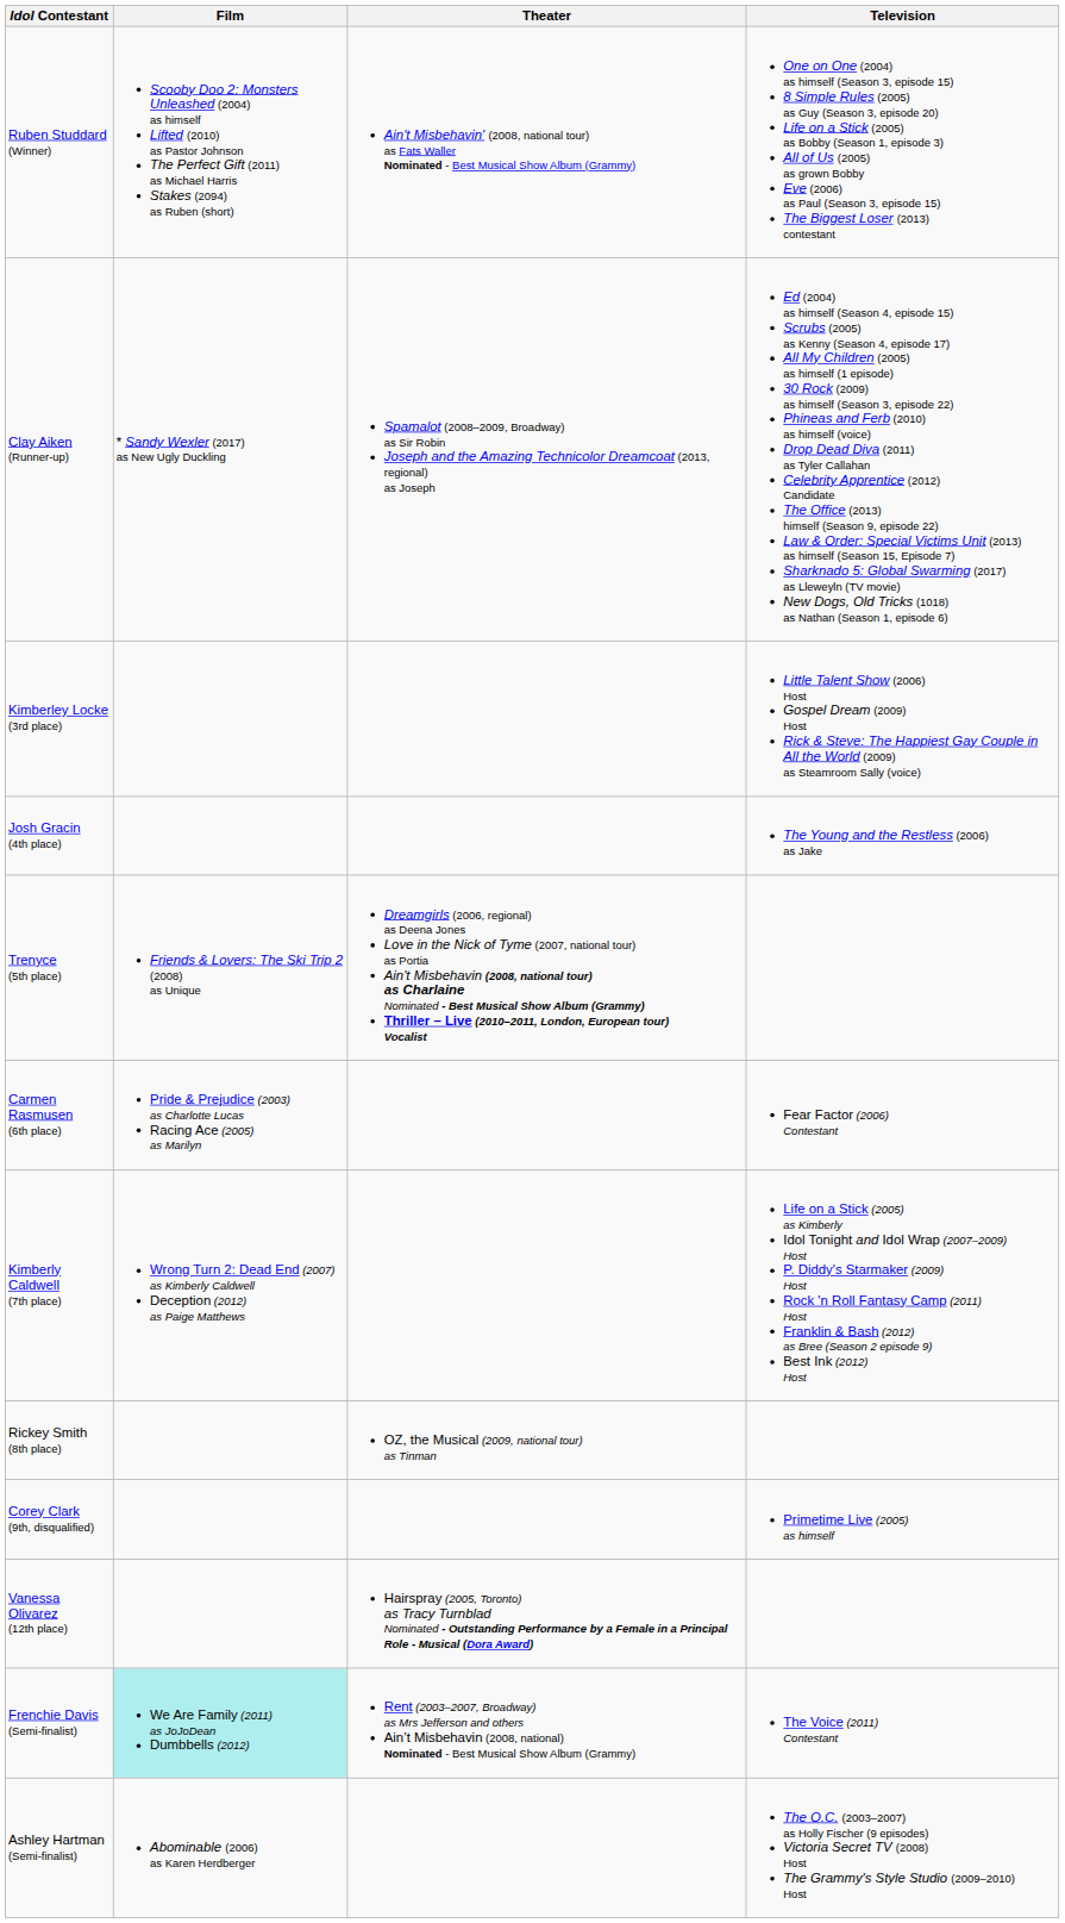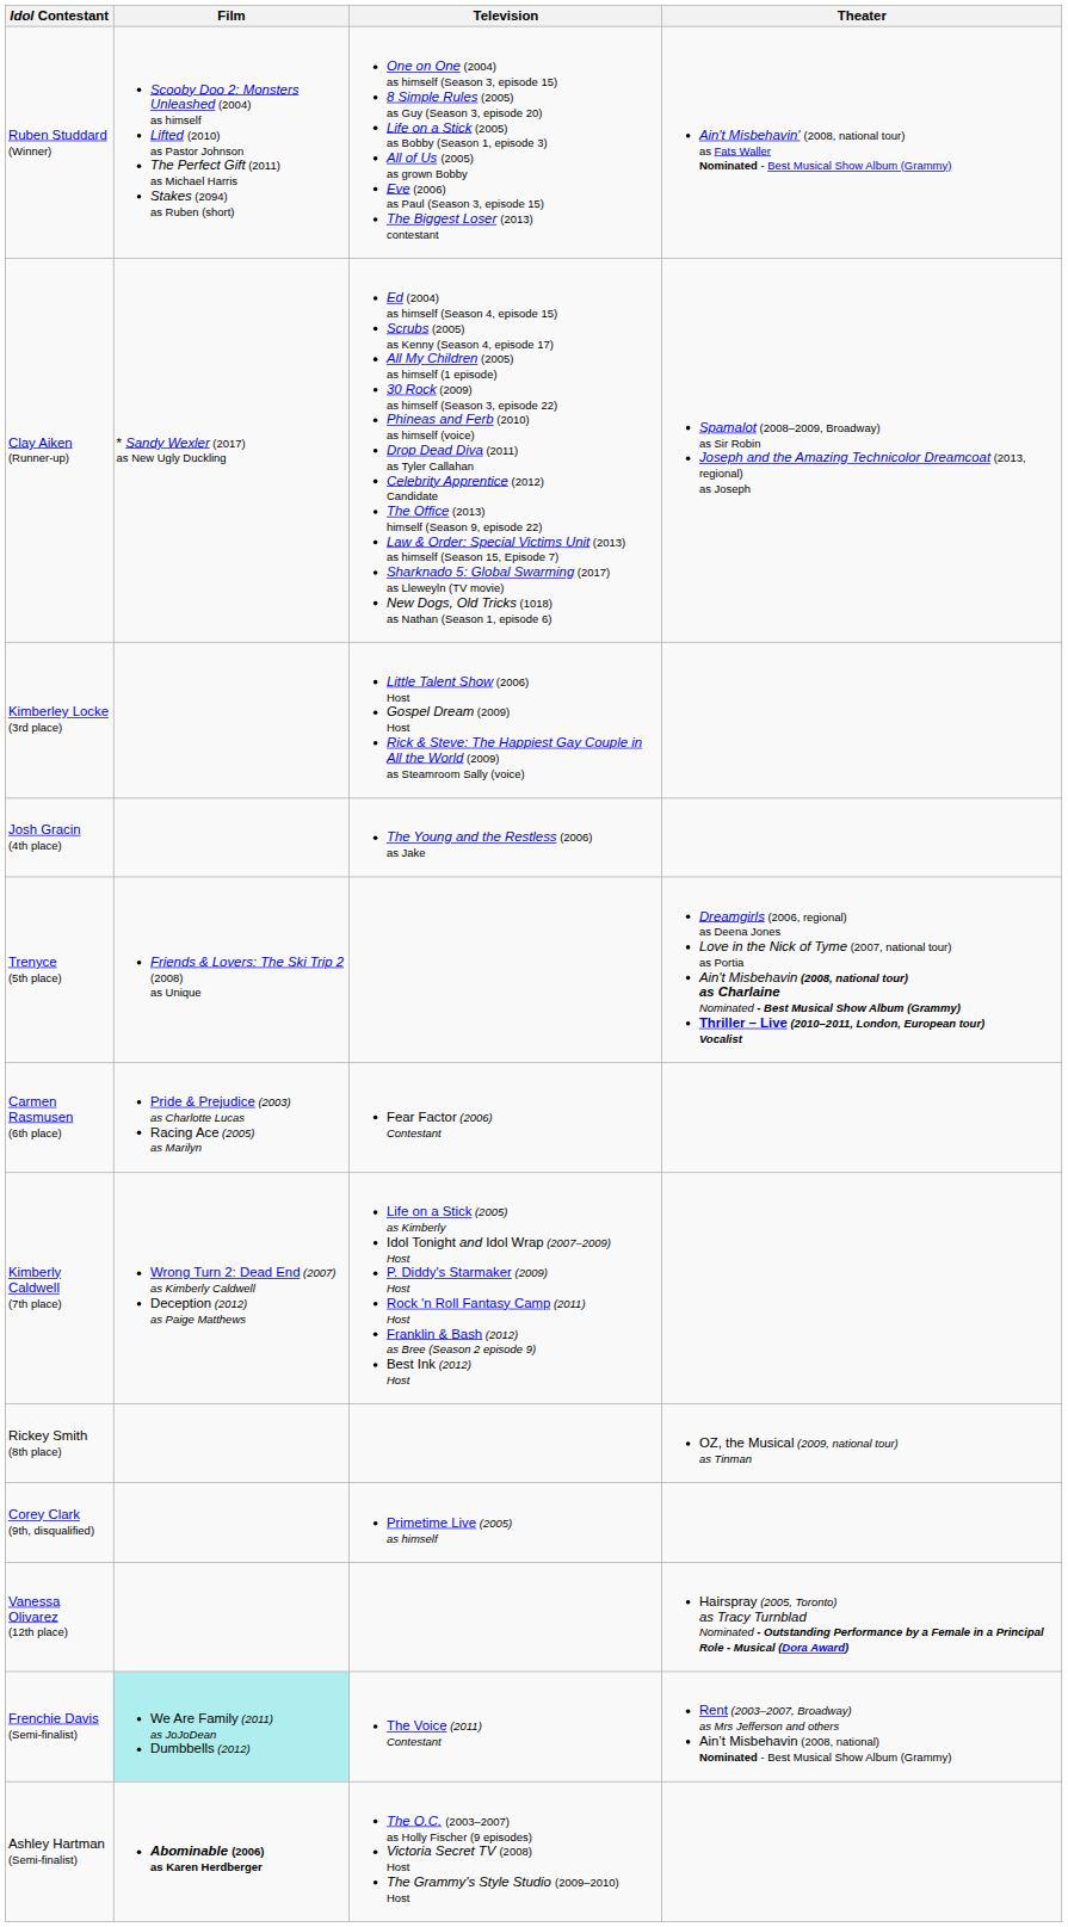 <table class="wikitable">
 <tr>
 <th><em>Idol</em> Contestant</th>
 <th>Film</th>
+<th>Television</th>
 <th>Theater</th>
-<th>Television</th>
 </tr>
 <tr>
 <td><a href='#'>Ruben Studdard</a><br><small>(Winner)</small></td>
 <td><br><ul><li><em><a href='#'>Scooby Doo 2: Monsters Unleashed</a></em><small> (2004)<br>as himself</small></li><li><em><a href='#'>Lifted</a></em> <small> (2010)<br>as Pastor Johnson</small></li><li><em>The Perfect Gift</em><small> (2011)<br>as Michael Harris </small></li><li><em>Stakes</em><small> (2094)<br>as Ruben (short)</small></li></ul></td>
+<td><br><ul><li><em><a href='#'>One on One</a></em><small> (2004)<br>as himself (Season 3, episode 15)</small></li><li><em><a href='#'>8 Simple Rules</a></em><small> (2005)<br>as Guy (Season 3, episode 20)</small></li><li><em><a href='#'>Life on a Stick</a></em><small> (2005)<br>as Bobby (Season 1, episode 3)</small></li><li><em><a href='#'>All of Us</a></em> <small> (2005)<br>as grown Bobby</small></li><li><em><a href='#'>Eve</a></em><small> (2006)<br>as Paul (Season 3, episode 15)</small></li><li><em><a href='#'>The Biggest Loser</a></em> <small> (2013)<br>contestant</small></li></ul></td>
 <td><br><ul><li><em><a href='#'>Ain't Misbehavin'</a></em> <small> (2008, national tour)</small><br><small>as <a href='#'>Fats Waller</a><br><strong>Nominated</strong> -  <a href='#'>Best Musical Show Album (Grammy)</a></small></li></ul></td>
-<td><br><ul><li><em><a href='#'>One on One</a></em><small> (2004)<br>as himself (Season 3, episode 15)</small></li><li><em><a href='#'>8 Simple Rules</a></em><small> (2005)<br>as Guy (Season 3, episode 20)</small></li><li><em><a href='#'>Life on a Stick</a></em><small> (2005)<br>as Bobby (Season 1, episode 3)</small></li><li><em><a href='#'>All of Us</a></em> <small> (2005)<br>as grown Bobby</small></li><li><em><a href='#'>Eve</a></em><small> (2006)<br>as Paul (Season 3, episode 15)</small></li><li><em><a href='#'>The Biggest Loser</a></em> <small> (2013)<br>contestant</small></li></ul></td>
 </tr>
 <tr>
 <td><a href='#'>Clay Aiken</a><br><small>(Runner-up)</small></td>
 <td>*  <em><a href='#'>Sandy Wexler</a></em><small> (2017)<br>as New Ugly Duckling</small></td>
+<td><br><ul><li><em><a href='#'>Ed</a></em><small> (2004)<br>as himself (Season 4, episode 15)</small></li><li><em><a href='#'>Scrubs</a></em><small> (2005)<br>as Kenny (Season 4, episode 17)</small></li><li><em><a href='#'>All My Children</a></em><small> (2005)<br>as himself (1 episode)</small></li><li><em><a href='#'>30 Rock</a></em><small> (2009)<br>as himself (Season 3, episode 22)</small></li><li><em><a href='#'>Phineas and Ferb</a></em><small> (2010)<br>as himself (voice)</small></li><li><em><a href='#'>Drop Dead Diva</a></em><small> (2011)<br>as Tyler Callahan </small></li><li><em><a href='#'>Celebrity Apprentice</a></em><small> (2012)<br>Candidate</small></li><li><em><a href='#'>The Office</a></em><small> (2013)<br>himself (Season 9, episode 22)</small></li><li><em><a href='#'>Law & Order: Special Victims Unit</a></em><small> (2013)<br>as himself (Season 15, Episode 7)</small></li><li><em><a href='#'>Sharknado 5: Global Swarming</a></em><small> (2017)<br>as Lleweyln (TV movie) </small></li><li><em>New Dogs, Old Tricks</em><small> (1018)<br>as Nathan (Season 1, episode 6)</small></li></ul></td>
 <td><br><ul><li><em><a href='#'>Spamalot</a></em><small> (2008–2009, Broadway)<br>as Sir Robin</small></li><li><em><a href='#'>Joseph and the Amazing Technicolor Dreamcoat</a></em><small> (2013, regional)<br>as Joseph</small></li></ul></td>
-<td><br><ul><li><em><a href='#'>Ed</a></em><small> (2004)<br>as himself (Season 4, episode 15)</small></li><li><em><a href='#'>Scrubs</a></em><small> (2005)<br>as Kenny (Season 4, episode 17)</small></li><li><em><a href='#'>All My Children</a></em><small> (2005)<br>as himself (1 episode)</small></li><li><em><a href='#'>30 Rock</a></em><small> (2009)<br>as himself (Season 3, episode 22)</small></li><li><em><a href='#'>Phineas and Ferb</a></em><small> (2010)<br>as himself (voice)</small></li><li><em><a href='#'>Drop Dead Diva</a></em><small> (2011)<br>as Tyler Callahan </small></li><li><em><a href='#'>Celebrity Apprentice</a></em><small> (2012)<br>Candidate</small></li><li><em><a href='#'>The Office</a></em><small> (2013)<br>himself (Season 9, episode 22)</small></li><li><em><a href='#'>Law & Order: Special Victims Unit</a></em><small> (2013)<br>as himself (Season 15, Episode 7)</small></li><li><em><a href='#'>Sharknado 5: Global Swarming</a></em><small> (2017)<br>as Lleweyln (TV movie) </small></li><li><em>New Dogs, Old Tricks</em><small> (1018)<br>as Nathan (Season 1, episode 6)</small></li></ul></td>
 </tr>
 <tr>
 <td><a href='#'>Kimberley Locke</a><br><small>(3rd place)</small></td>
 <td></td>
+<td><br><ul><li><em><a href='#'>Little Talent Show</a></em><small> (2006)<br>Host</small></li><li><em>Gospel Dream</em><small> (2009)<br>Host</small></li><li><em><a href='#'>Rick & Steve: The Happiest Gay Couple in All the World</a></em><small> (2009)<br>as Steamroom Sally (voice)</small></li></ul></td>
 <td></td>
-<td><br><ul><li><em><a href='#'>Little Talent Show</a></em><small> (2006)<br>Host</small></li><li><em>Gospel Dream</em><small> (2009)<br>Host</small></li><li><em><a href='#'>Rick & Steve: The Happiest Gay Couple in All the World</a></em><small> (2009)<br>as Steamroom Sally (voice)</small></li></ul></td>
 </tr>
 <tr>
 <td><a href='#'>Josh Gracin</a><br><small>(4th place)</small></td>
 <td></td>
+<td><br><ul><li><em><a href='#'>The Young and the Restless</a></em><small> (2006)<br>as Jake</small></li></ul></td>
 <td></td>
-<td><br><ul><li><em><a href='#'>The Young and the Restless</a></em><small> (2006)<br>as Jake</small></li></ul></td>
 </tr>
 <tr>
 <td><a href='#'>Trenyce</a><br><small>(5th place)</small></td>
 <td><br><ul><li><em><a href='#'>Friends & Lovers: The Ski Trip 2</a></em><small> (2008)<br>as Unique</small></li></ul></td>
+<td></td>
 <td><br><ul><li><em><a href='#'>Dreamgirls</a></em><small> (2006, regional)</small><br><small>as Deena Jones</small></li><li><em>Love in the Nick of Tyme</em><small> (2007, national tour)<br>as Portia</small></li><li><em>Ain't Misbehavin<strong><small> (2008, national tour)</small><br>as Charlaine<br><small></strong>Nominated<strong> -  Best Musical Show Album (Grammy)</small></li><li></em><a href='#'>Thriller – Live</a><em><small> (2010–2011, London, European tour)<br>Vocalist</small></li></ul></td>
-<td></td>
 </tr>
 <tr>
 <td><a href='#'>Carmen Rasmusen</a><br><small>(6th place)</small></td>
 <td><br><ul><li></em><a href='#'>Pride & Prejudice</a><em><small> (2003)<br>as Charlotte Lucas</small></li><li></em>Racing Ace<em><small> (2005)<br>as Marilyn</small></li></ul></td>
+<td><br><ul><li></em>Fear Factor<em><small> (2006)<br>Contestant</small></li></ul></td>
 <td></td>
-<td><br><ul><li></em>Fear Factor<em><small> (2006)<br>Contestant</small></li></ul></td>
 </tr>
 <tr>
 <td><a href='#'>Kimberly Caldwell</a><br><small>(7th place)</small></td>
 <td><br><ul><li></em><a href='#'>Wrong Turn 2: Dead End</a><em><small> (2007)<br>as Kimberly Caldwell</small></li><li></em>Deception<em><small> (2012)<br>as Paige Matthews</small></li></ul></td>
+<td><br><ul><li></em><a href='#'>Life on a Stick</a><em><small> (2005)<br>as Kimberly</small></li><li></em>Idol Tonight<em> and </em>Idol Wrap<em><small> (2007–2009)<br>Host</small></li><li></em><a href='#'>P. Diddy's Starmaker</a><em><small> (2009)<br>Host</small></li><li></em><a href='#'>Rock 'n Roll Fantasy Camp</a><em><small> (2011)<br>Host</small></li><li></em><a href='#'>Franklin & Bash</a><em><small> (2012)<br>as Bree (Season 2 episode 9)</small></li><li></em>Best Ink<em><small> (2012)<br>Host</small></li></ul></td>
 <td></td>
-<td><br><ul><li></em><a href='#'>Life on a Stick</a><em><small> (2005)<br>as Kimberly</small></li><li></em>Idol Tonight<em> and </em>Idol Wrap<em><small> (2007–2009)<br>Host</small></li><li></em><a href='#'>P. Diddy's Starmaker</a><em><small> (2009)<br>Host</small></li><li></em><a href='#'>Rock 'n Roll Fantasy Camp</a><em><small> (2011)<br>Host</small></li><li></em><a href='#'>Franklin & Bash</a><em><small> (2012)<br>as Bree (Season 2 episode 9)</small></li><li></em>Best Ink<em><small> (2012)<br>Host</small></li></ul></td>
 </tr>
 <tr>
 <td>Rickey Smith<br><small>(8th place)</small></td>
 <td></td>
+<td></td>
 <td><br><ul><li></em>OZ, the Musical<em><small> (2009, national tour)<br>as Tinman</small></li></ul></td>
-<td></td>
 </tr>
 <tr>
 <td><a href='#'>Corey Clark</a><br><small>(9th, disqualified)</small></td>
 <td></td>
+<td><br><ul><li></em><a href='#'>Primetime Live</a><em><small> (2005)<br>as himself</small></li></ul></td>
 <td></td>
-<td><br><ul><li></em><a href='#'>Primetime Live</a><em><small> (2005)<br>as himself</small></li></ul></td>
 </tr>
 <tr>
 <td><a href='#'>Vanessa Olivarez</a><br><small>(12th place)</small></td>
 <td></td>
+<td></td>
 <td><br><ul><li></em>Hairspray<em><small> (2005, Toronto)</small><br>as Tracy Turnblad<br><small></strong>Nominated<strong> - Outstanding Performance by a Female in a Principal Role - Musical (<a href='#'>Dora Award</a>)</small></li></ul></td>
-<td></td>
 </tr>
 <tr>
 <td><a href='#'>Frenchie Davis</a><br><small>(Semi-finalist)</small></td>
 <td style="background: paleturquoise;"><br><ul><li></em>We Are Family<em><small> (2011)<br>as JoJoDean</small></li><li></em>Dumbbells<em><small> (2012)</small></li></ul></td>
+<td><br><ul><li></em><a href='#'>The Voice</a><em><small> (2011)<br>Contestant</small></li></ul></td>
 <td><br><ul><li></em><a href='#'>Rent</a><em><small> (2003–2007, Broadway)<br>as Mrs Jefferson and others</small></li><li></em>Ain’t Misbehavin</strong><small> (2008, national)</small><br><small><strong>Nominated</strong> -  Best Musical Show Album (Grammy)</small></li></ul></td>
-<td><br><ul><li></em><a href='#'>The Voice</a><em><small> (2011)<br>Contestant</small></li></ul></td>
 </tr>
 <tr>
 <td>Ashley Hartman<br><small>(Semi-finalist)</small></td>
-<td><br><ul><li><em>Abominable</em> <small> (2006)<br>as Karen Herdberger</small></li></ul></td>
+<td><strong><br><ul><li><em>Abominable</em> <small> (2006)<br>as Karen Herdberger</small></li></ul></strong></td>
+<td><br><ul><li><em><a href='#'>The O.C.</a></em> <small> (2003–2007)<br>as Holly Fischer (9 episodes)</small></li><li><em>Victoria Secret TV</em> <small> (2008)<br>Host</small></li><li><em>The Grammy's Style Studio</em> <small> (2009–2010)<br>Host</small></li></ul></td>
 <td></td>
-<td><br><ul><li><em><a href='#'>The O.C.</a></em> <small> (2003–2007)<br>as Holly Fischer (9 episodes)</small></li><li><em>Victoria Secret TV</em> <small> (2008)<br>Host</small></li><li><em>The Grammy's Style Studio</em> <small> (2009–2010)<br>Host</small></li></ul></td>
 </tr>
 </table>
